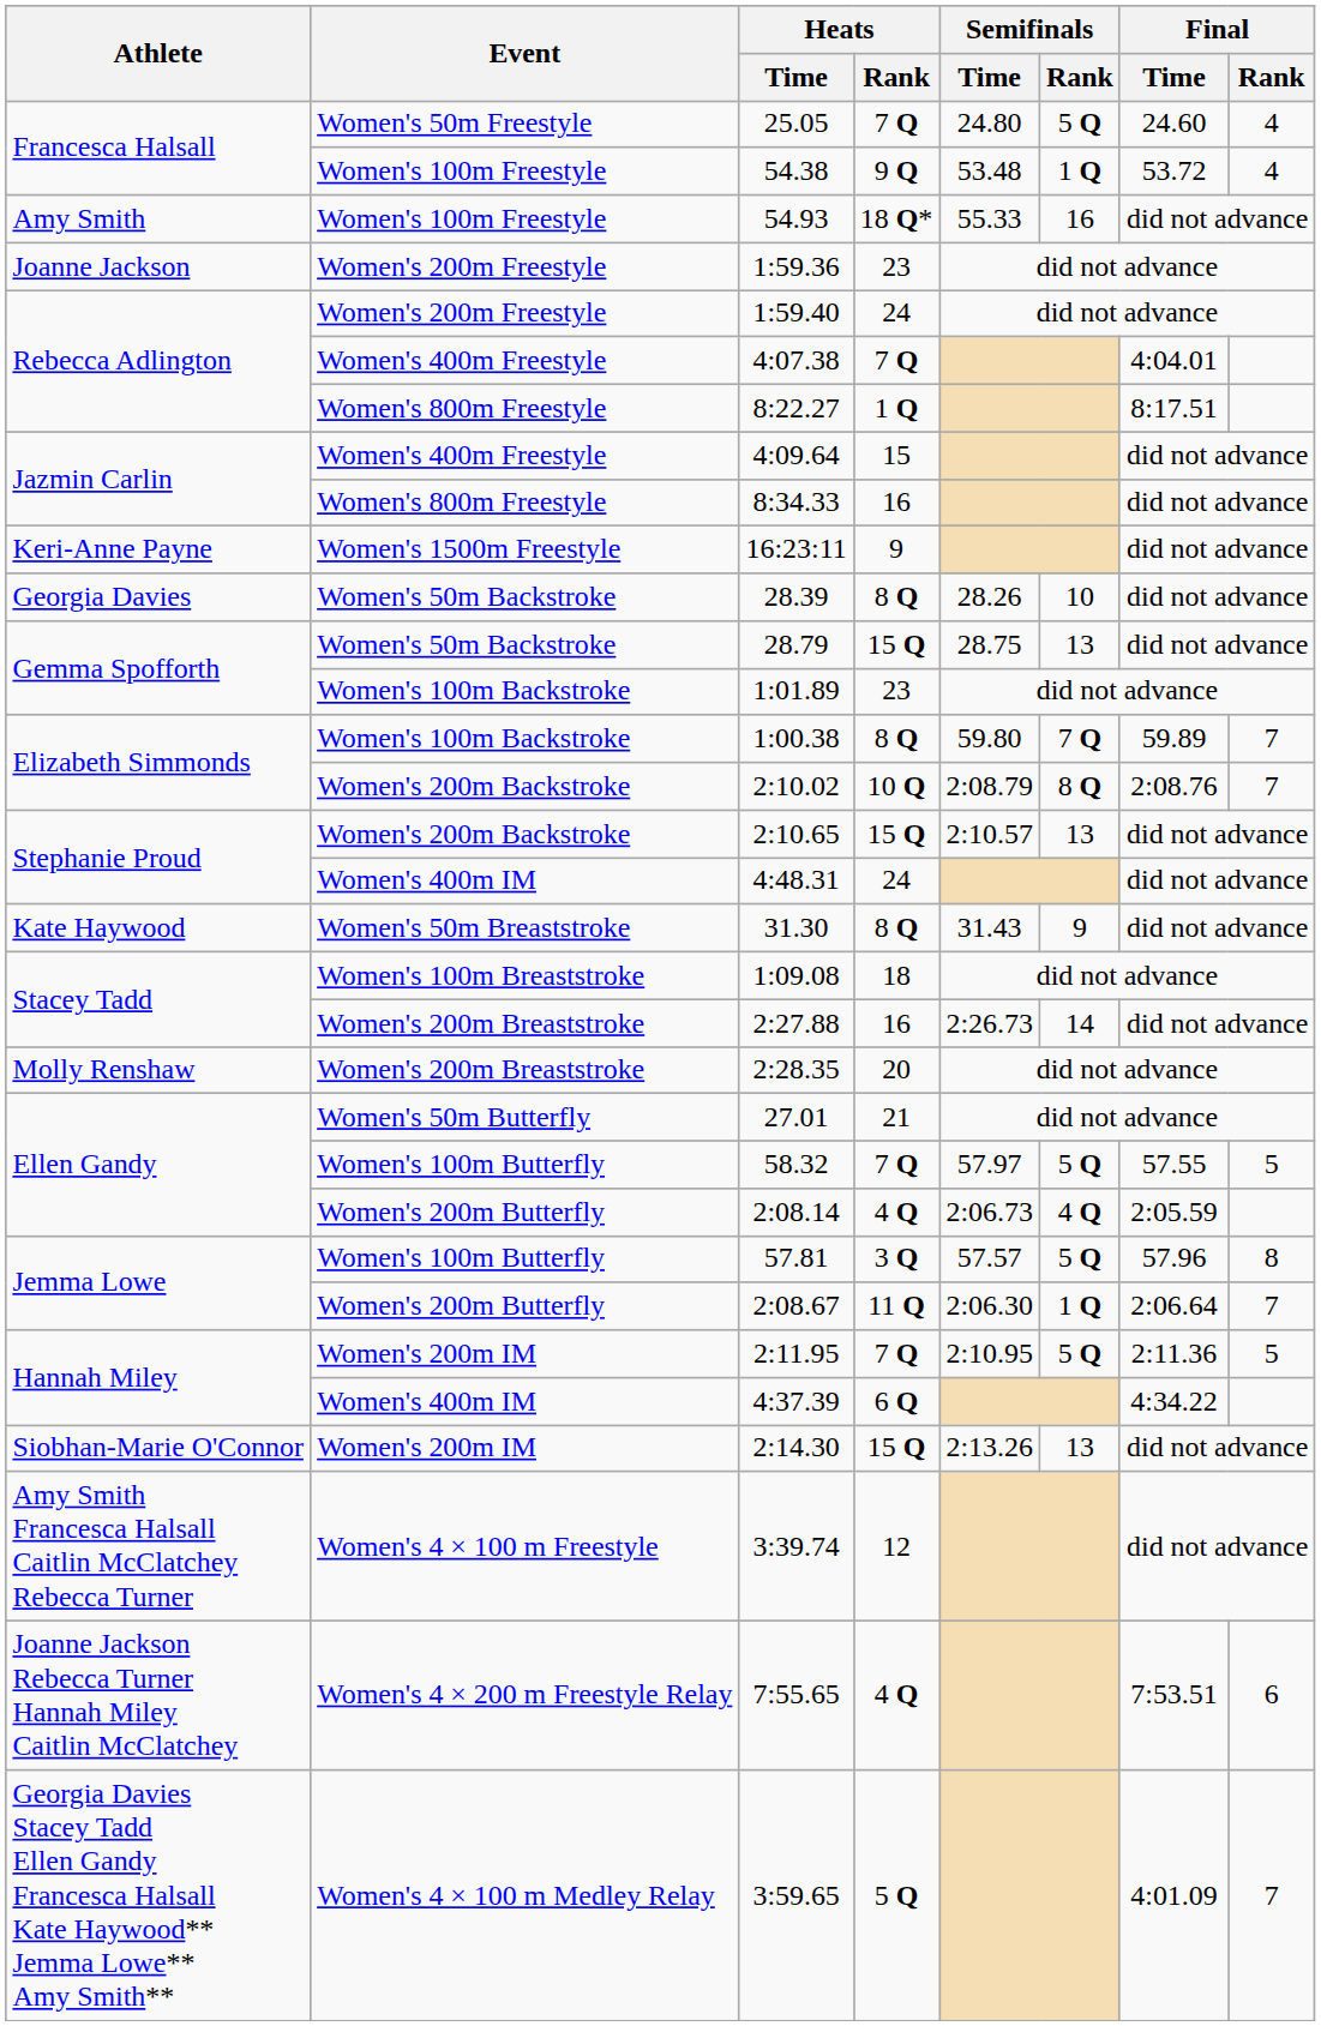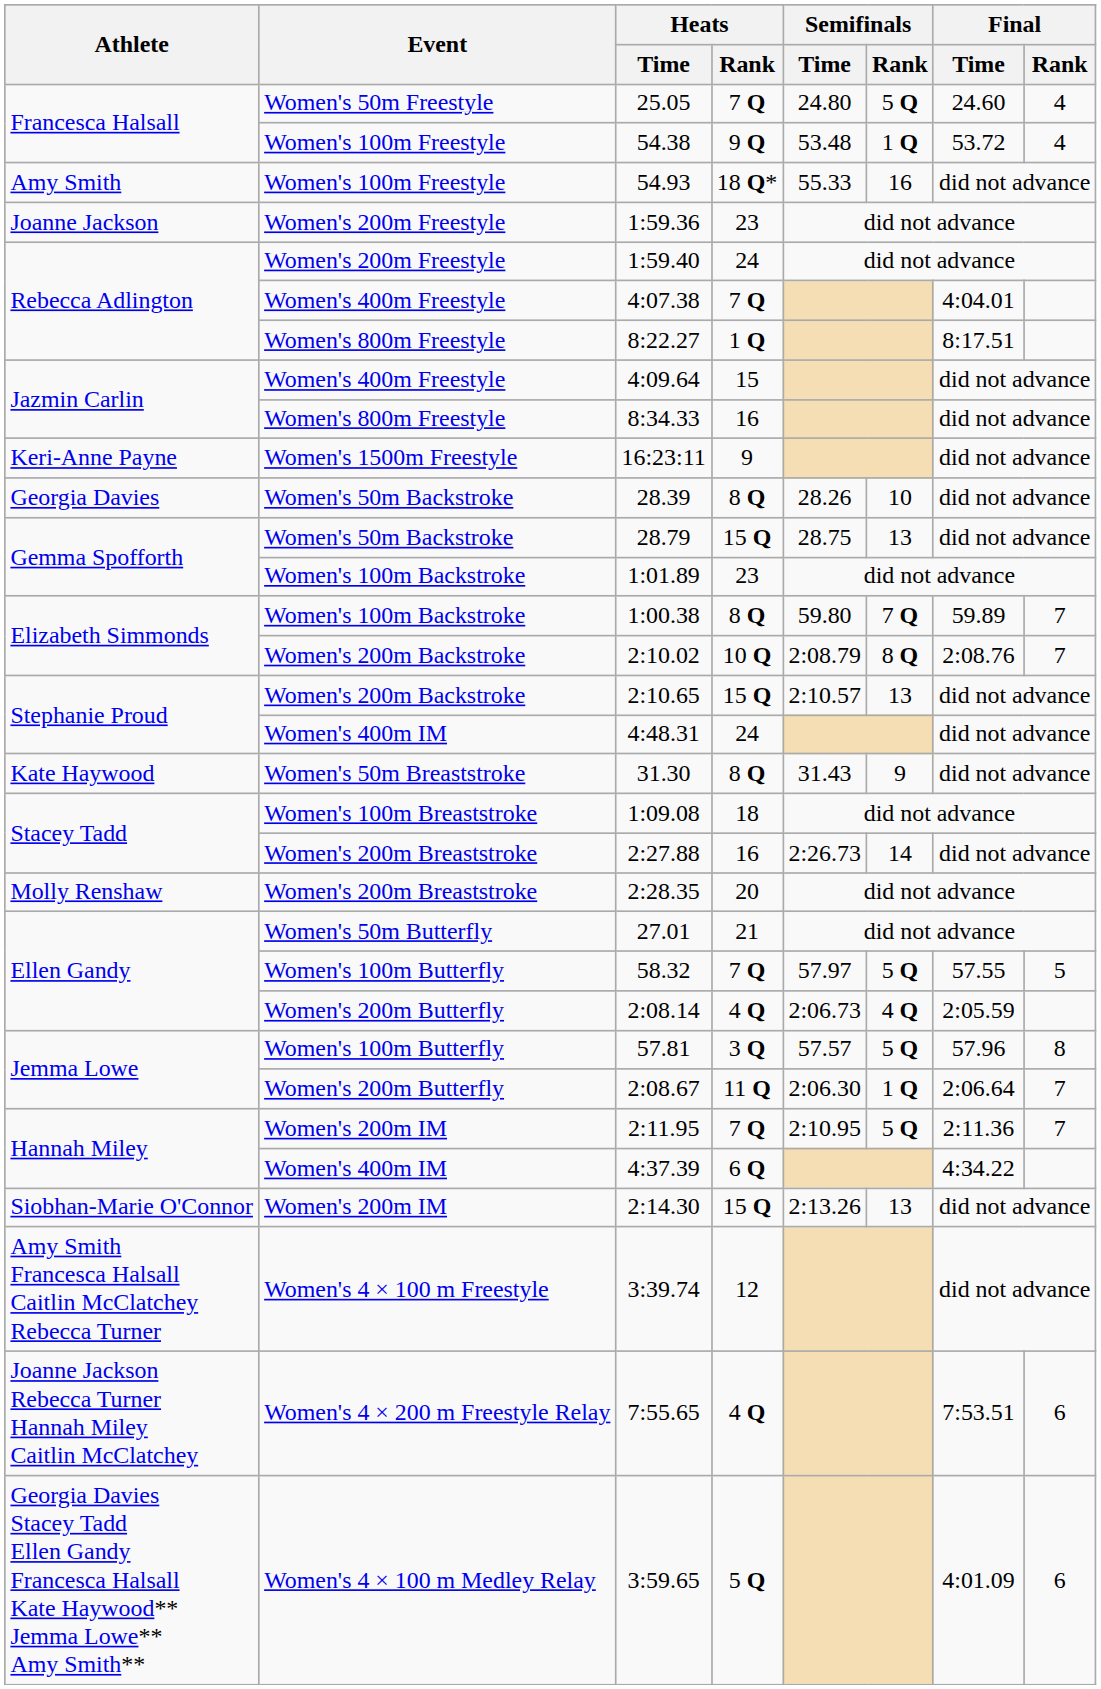 <table class=wikitable style="font-size:90%">
 <tr>
 <th rowspan="2">Athlete</th>
 <th rowspan="2">Event</th>
 <th colspan="2">Heats</th>
 <th colspan="2">Semifinals</th>
 <th colspan="2">Final</th>
 </tr>
 <tr>
 <th>Time</th>
 <th>Rank</th>
 <th>Time</th>
 <th>Rank</th>
 <th>Time</th>
 <th>Rank</th>
 </tr>
 <tr>
 <td rowspan="2"><a href='#'>Francesca Halsall</a></td>
 <td><a href='#'>Women's 50m Freestyle</a></td>
 <td align=center>25.05</td>
 <td align=center>7 <strong>Q</strong></td>
 <td align=center>24.80</td>
 <td align=center>5 <strong>Q</strong></td>
 <td align=center>24.60</td>
 <td align=center>4</td>
 </tr>
 <tr>
 <td><a href='#'>Women's 100m Freestyle</a></td>
 <td align=center>54.38</td>
 <td align=center>9 <strong>Q</strong></td>
 <td align=center>53.48</td>
 <td align=center>1 <strong>Q</strong></td>
 <td align=center>53.72</td>
 <td align=center>4</td>
 </tr>
 <tr>
 <td rowspan="1"><a href='#'>Amy Smith</a></td>
 <td><a href='#'>Women's 100m Freestyle</a></td>
 <td align=center>54.93</td>
 <td align=center>18 <strong>Q</strong>*</td>
 <td align=center>55.33</td>
 <td align=center>16</td>
 <td align=center colspan=2>did not advance</td>
 </tr>
 <tr>
 <td rowspan="1"><a href='#'>Joanne Jackson</a></td>
 <td><a href='#'>Women's 200m Freestyle</a></td>
 <td align=center>1:59.36</td>
 <td align=center>23</td>
 <td align=center colspan=4>did not advance</td>
 </tr>
 <tr>
 <td rowspan="3"><a href='#'>Rebecca Adlington</a></td>
 <td><a href='#'>Women's 200m Freestyle</a></td>
 <td align=center>1:59.40</td>
 <td align=center>24</td>
 <td align=center colspan=4>did not advance</td>
 </tr>
 <tr>
 <td><a href='#'>Women's 400m Freestyle</a></td>
 <td align=center>4:07.38</td>
 <td align=center>7 <strong>Q</strong></td>
 <td colspan= 2 bgcolor="wheat"></td>
 <td align=center>4:04.01</td>
 <td align=center></td>
 </tr>
 <tr>
 <td><a href='#'>Women's 800m Freestyle</a></td>
 <td align=center>8:22.27</td>
 <td align=center>1 <strong>Q</strong></td>
 <td colspan= 2 bgcolor="wheat"></td>
 <td align=center>8:17.51</td>
 <td align=center></td>
 </tr>
 <tr>
 <td rowspan="2"><a href='#'>Jazmin Carlin</a></td>
 <td><a href='#'>Women's 400m Freestyle</a></td>
 <td align=center>4:09.64</td>
 <td align=center>15</td>
 <td colspan= 2 bgcolor="wheat"></td>
 <td align=center colspan=2>did not advance</td>
 </tr>
 <tr>
 <td><a href='#'>Women's 800m Freestyle</a></td>
 <td align=center>8:34.33</td>
 <td align=center>16</td>
 <td colspan= 2 bgcolor="wheat"></td>
 <td align=center colspan=2>did not advance</td>
 </tr>
 <tr>
 <td rowspan="1"><a href='#'>Keri-Anne Payne</a></td>
 <td><a href='#'>Women's 1500m Freestyle</a></td>
 <td align=center>16:23:11</td>
 <td align=center>9</td>
 <td colspan= 2 bgcolor="wheat"></td>
 <td align=center colspan=2>did not advance</td>
 </tr>
 <tr>
 <td rowspan="1"><a href='#'>Georgia Davies</a></td>
 <td><a href='#'>Women's 50m Backstroke</a></td>
 <td align=center>28.39</td>
 <td align=center>8 <strong>Q</strong></td>
 <td align=center>28.26</td>
 <td align=center>10</td>
 <td align=center colspan=2>did not advance</td>
 </tr>
 <tr>
 <td rowspan="2"><a href='#'>Gemma Spofforth</a></td>
 <td><a href='#'>Women's 50m Backstroke</a></td>
 <td align=center>28.79</td>
 <td align=center>15 <strong>Q</strong></td>
 <td align=center>28.75</td>
 <td align=center>13</td>
 <td align=center colspan=2>did not advance</td>
 </tr>
 <tr>
 <td><a href='#'>Women's 100m Backstroke</a></td>
 <td align=center>1:01.89</td>
 <td align=center>23</td>
 <td align=center colspan=4>did not advance</td>
 </tr>
 <tr>
 <td rowspan="2"><a href='#'>Elizabeth Simmonds</a></td>
 <td><a href='#'>Women's 100m Backstroke</a></td>
 <td align=center>1:00.38</td>
 <td align=center>8 <strong>Q</strong></td>
 <td align=center>59.80</td>
 <td align=center>7 <strong>Q</strong></td>
 <td align=center>59.89</td>
 <td align=center>7</td>
 </tr>
 <tr>
 <td><a href='#'>Women's 200m Backstroke</a></td>
 <td align=center>2:10.02</td>
 <td align=center>10 <strong>Q</strong></td>
 <td align=center>2:08.79</td>
 <td align=center>8 <strong>Q</strong></td>
 <td align=center>2:08.76</td>
 <td align=center>7</td>
 </tr>
 <tr>
 <td rowspan="2"><a href='#'>Stephanie Proud</a></td>
 <td><a href='#'>Women's 200m Backstroke</a></td>
 <td align=center>2:10.65</td>
 <td align=center>15 <strong>Q</strong></td>
 <td align=center>2:10.57</td>
 <td align=center>13</td>
 <td align=center colspan=2>did not advance</td>
 </tr>
 <tr>
 <td><a href='#'>Women's 400m IM</a></td>
 <td align=center>4:48.31</td>
 <td align=center>24</td>
 <td colspan= 2 bgcolor="wheat"></td>
 <td align=center colspan=2>did not advance</td>
 </tr>
 <tr>
 <td rowspan="1"><a href='#'>Kate Haywood</a></td>
 <td><a href='#'>Women's 50m Breaststroke</a></td>
 <td align=center>31.30</td>
 <td align=center>8 <strong>Q</strong></td>
 <td align=center>31.43</td>
 <td align=center>9</td>
 <td align=center colspan=2>did not advance</td>
 </tr>
 <tr>
 <td rowspan="2"><a href='#'>Stacey Tadd</a></td>
 <td><a href='#'>Women's 100m Breaststroke</a></td>
 <td align=center>1:09.08</td>
 <td align=center>18</td>
 <td align=center colspan=4>did not advance</td>
 </tr>
 <tr>
 <td><a href='#'>Women's 200m Breaststroke</a></td>
 <td align=center>2:27.88</td>
 <td align=center>16</td>
 <td align=center>2:26.73</td>
 <td align=center>14</td>
 <td align=center colspan=2>did not advance</td>
 </tr>
 <tr>
 <td rowspan="1"><a href='#'>Molly Renshaw</a></td>
 <td><a href='#'>Women's 200m Breaststroke</a></td>
 <td align=center>2:28.35</td>
 <td align=center>20</td>
 <td align=center colspan=4>did not advance</td>
 </tr>
 <tr>
 <td rowspan="3"><a href='#'>Ellen Gandy</a></td>
 <td><a href='#'>Women's 50m Butterfly</a></td>
 <td align=center>27.01</td>
 <td align=center>21</td>
 <td align=center colspan=4>did not advance</td>
 </tr>
 <tr>
 <td><a href='#'>Women's 100m Butterfly</a></td>
 <td align=center>58.32</td>
 <td align=center>7 <strong>Q</strong></td>
 <td align=center>57.97</td>
 <td align=center>5 <strong>Q</strong></td>
 <td align=center>57.55</td>
 <td align=center>5</td>
 </tr>
 <tr>
 <td><a href='#'>Women's 200m Butterfly</a></td>
 <td align=center>2:08.14</td>
 <td align=center>4 <strong>Q</strong></td>
 <td align=center>2:06.73</td>
 <td align=center>4 <strong>Q</strong></td>
 <td align=center>2:05.59</td>
 <td align=center></td>
 </tr>
 <tr>
 <td rowspan="2"><a href='#'>Jemma Lowe</a></td>
 <td><a href='#'>Women's 100m Butterfly</a></td>
 <td align=center>57.81</td>
 <td align=center>3 <strong>Q</strong></td>
 <td align=center>57.57</td>
 <td align=center>5 <strong>Q</strong></td>
 <td align=center>57.96</td>
 <td align=center>8</td>
 </tr>
 <tr>
 <td><a href='#'>Women's 200m Butterfly</a></td>
 <td align=center>2:08.67</td>
 <td align=center>11 <strong>Q</strong></td>
 <td align=center>2:06.30</td>
 <td align=center>1 <strong>Q</strong></td>
 <td align=center>2:06.64</td>
 <td align=center>7</td>
 </tr>
 <tr>
 <td rowspan="2"><a href='#'>Hannah Miley</a></td>
 <td><a href='#'>Women's 200m IM</a></td>
 <td align=center>2:11.95</td>
 <td align=center>7 <strong>Q</strong></td>
 <td align=center>2:10.95</td>
 <td align=center>5 <strong>Q</strong></td>
 <td align=center>2:11.36</td>
-<td align=center>5</td>
+<td align=center>7</td>
 </tr>
 <tr>
 <td><a href='#'>Women's 400m IM</a></td>
 <td align=center>4:37.39</td>
 <td align=center>6 <strong>Q</strong></td>
 <td colspan= 2 bgcolor="wheat"></td>
 <td align=center>4:34.22</td>
 <td align=center></td>
 </tr>
 <tr>
 <td rowspan="1"><a href='#'>Siobhan-Marie O'Connor</a></td>
 <td><a href='#'>Women's 200m IM</a></td>
 <td align=center>2:14.30</td>
 <td align=center>15 <strong>Q</strong></td>
 <td align=center>2:13.26</td>
 <td align=center>13</td>
 <td align=center colspan=2>did not advance</td>
 </tr>
 <tr>
 <td rowspan="1"><a href='#'>Amy Smith</a><br><a href='#'>Francesca Halsall</a><br><a href='#'>Caitlin McClatchey</a><br><a href='#'>Rebecca Turner</a></td>
 <td><a href='#'>Women's 4 × 100 m Freestyle</a></td>
 <td align=center>3:39.74</td>
 <td align=center>12</td>
 <td colspan= 2 bgcolor="wheat"></td>
 <td align=center colspan=2>did not advance</td>
 </tr>
 <tr>
 <td rowspan="1"><a href='#'>Joanne Jackson</a><br><a href='#'>Rebecca Turner</a><br><a href='#'>Hannah Miley</a><br><a href='#'>Caitlin McClatchey</a></td>
 <td><a href='#'>Women's 4 × 200 m Freestyle Relay</a></td>
 <td align=center>7:55.65</td>
 <td align=center>4 <strong>Q</strong></td>
 <td colspan= 2 bgcolor="wheat"></td>
 <td align=center>7:53.51</td>
 <td align=center>6</td>
 </tr>
 <tr>
 <td rowspan="1"><a href='#'>Georgia Davies</a><br><a href='#'>Stacey Tadd</a><br><a href='#'>Ellen Gandy</a><br><a href='#'>Francesca Halsall</a><br><a href='#'>Kate Haywood</a>**<br><a href='#'>Jemma Lowe</a>**<br><a href='#'>Amy Smith</a>**</td>
 <td><a href='#'>Women's 4 × 100 m Medley Relay</a></td>
 <td align=center>3:59.65</td>
 <td align=center>5 <strong>Q</strong></td>
 <td colspan= 2 bgcolor="wheat"></td>
 <td align=center>4:01.09</td>
-<td align=center>7</td>
+<td align=center>6</td>
 </tr>
 </table>
